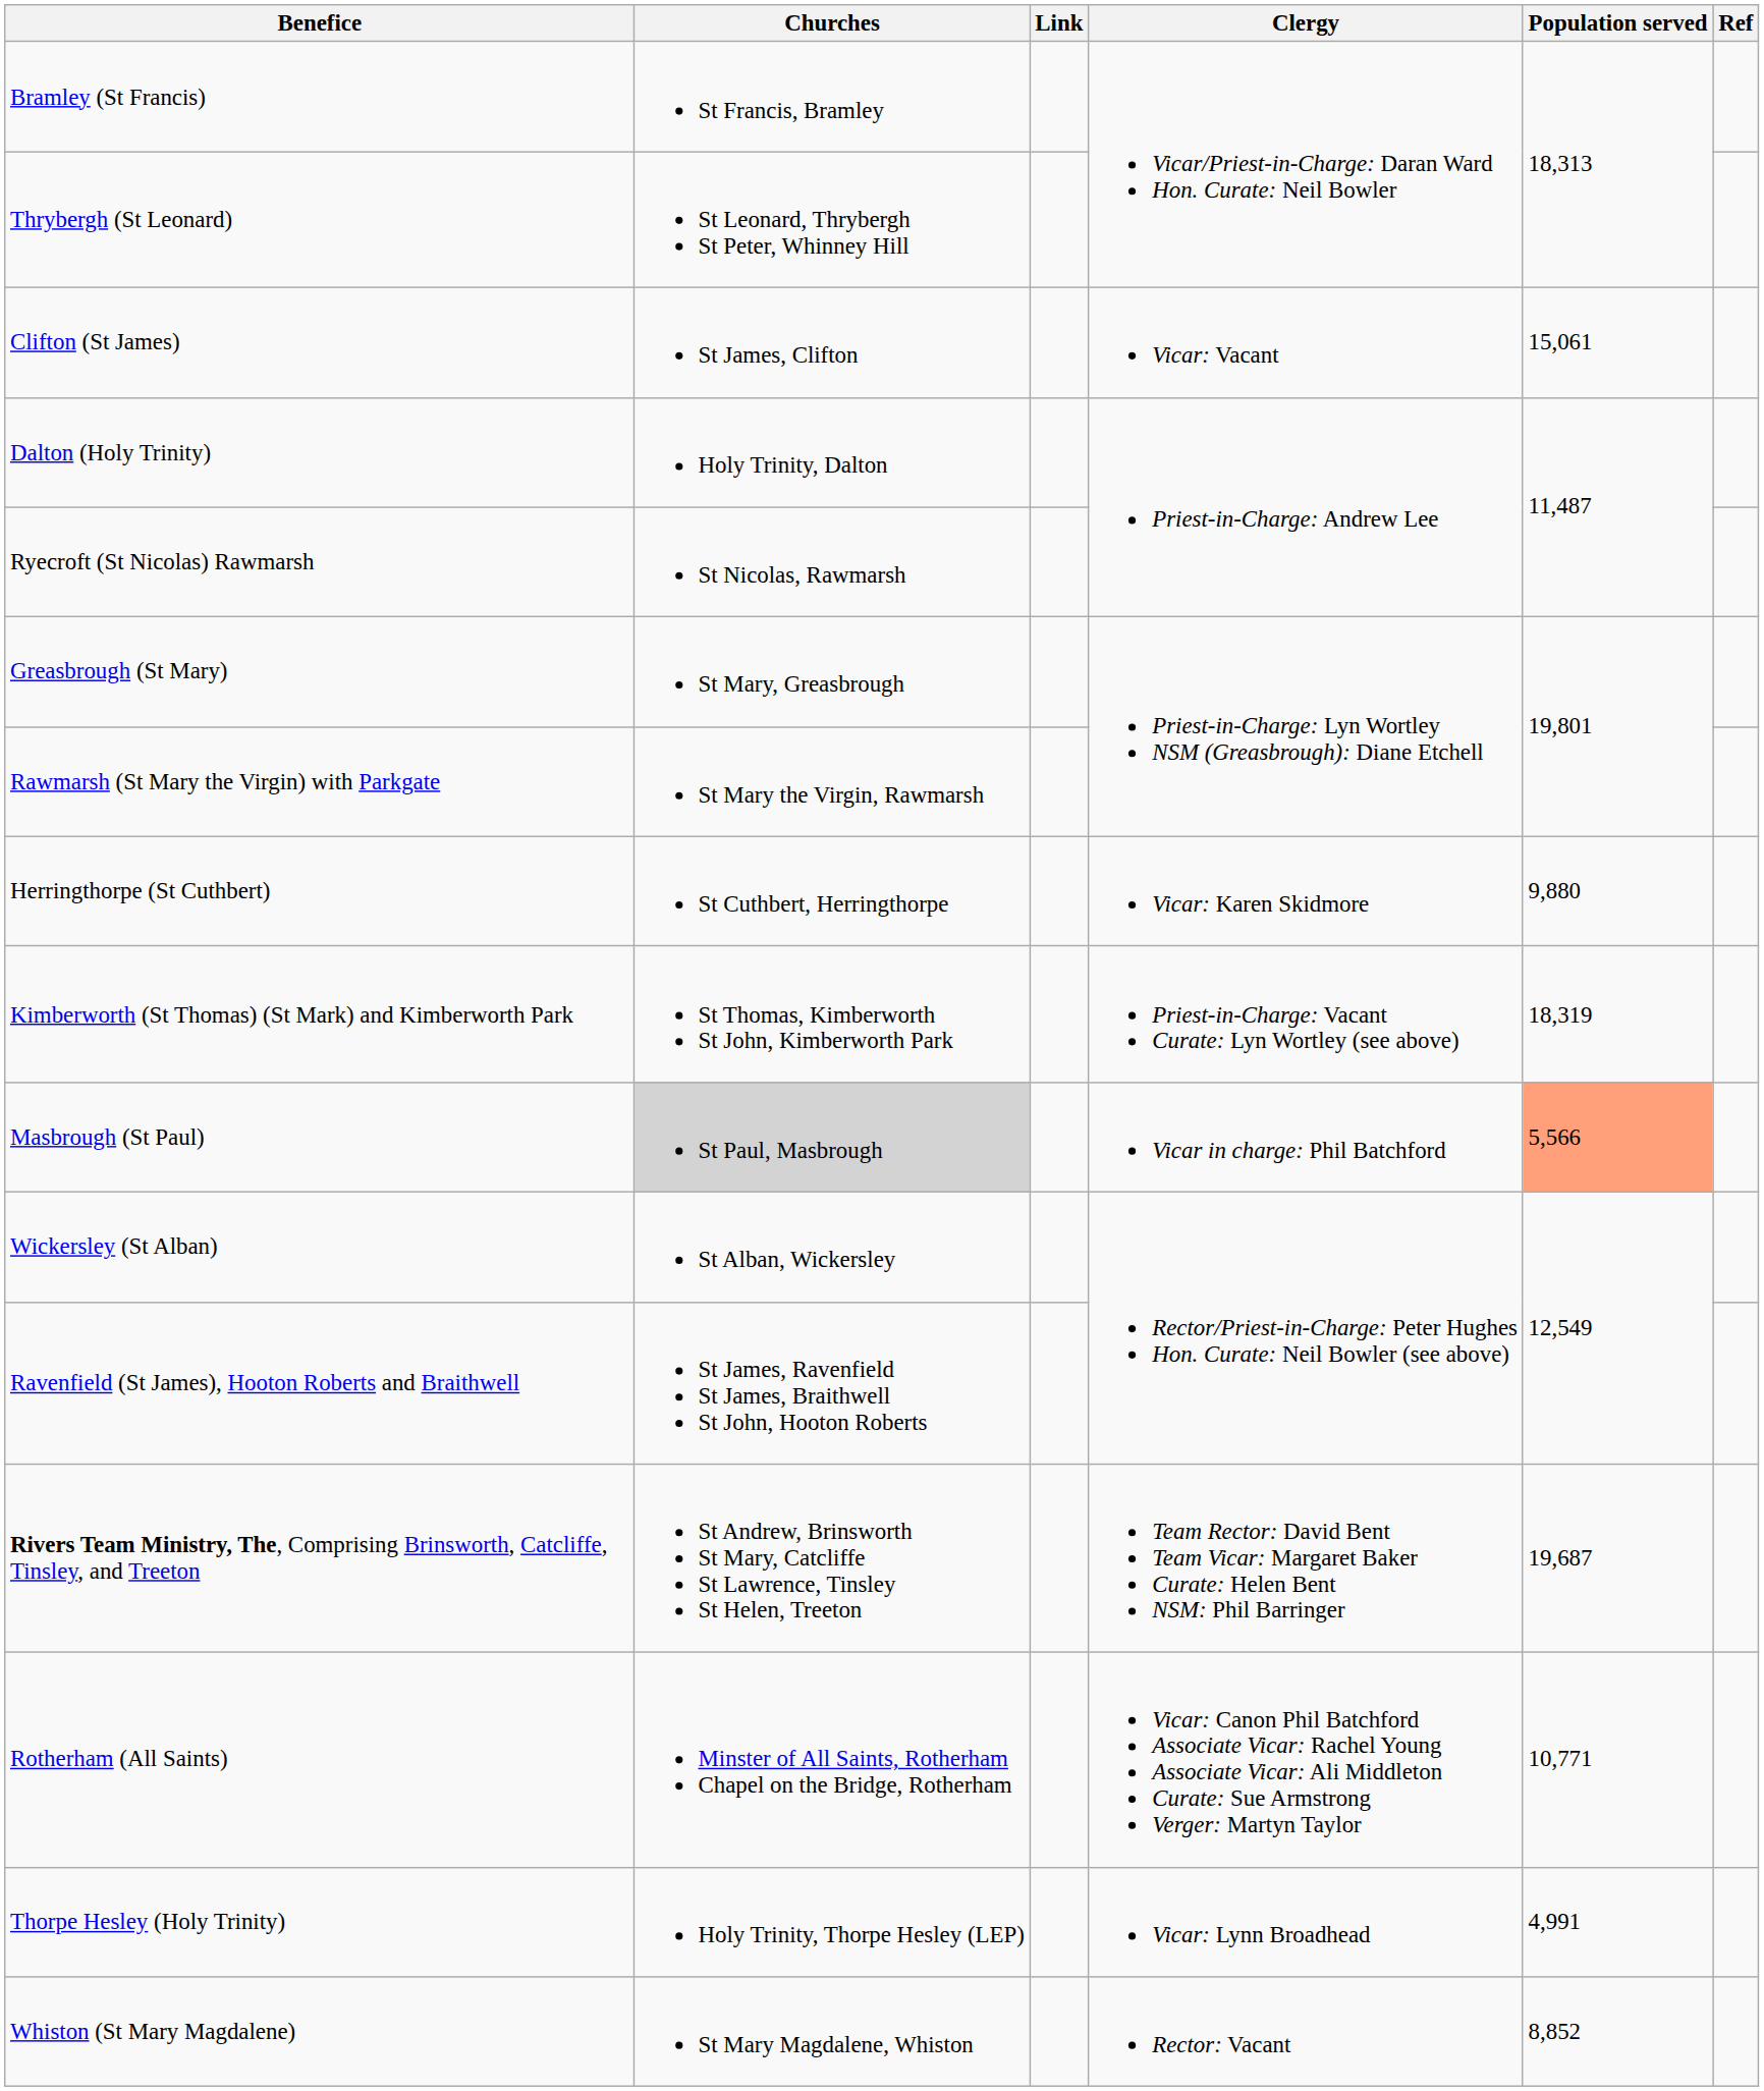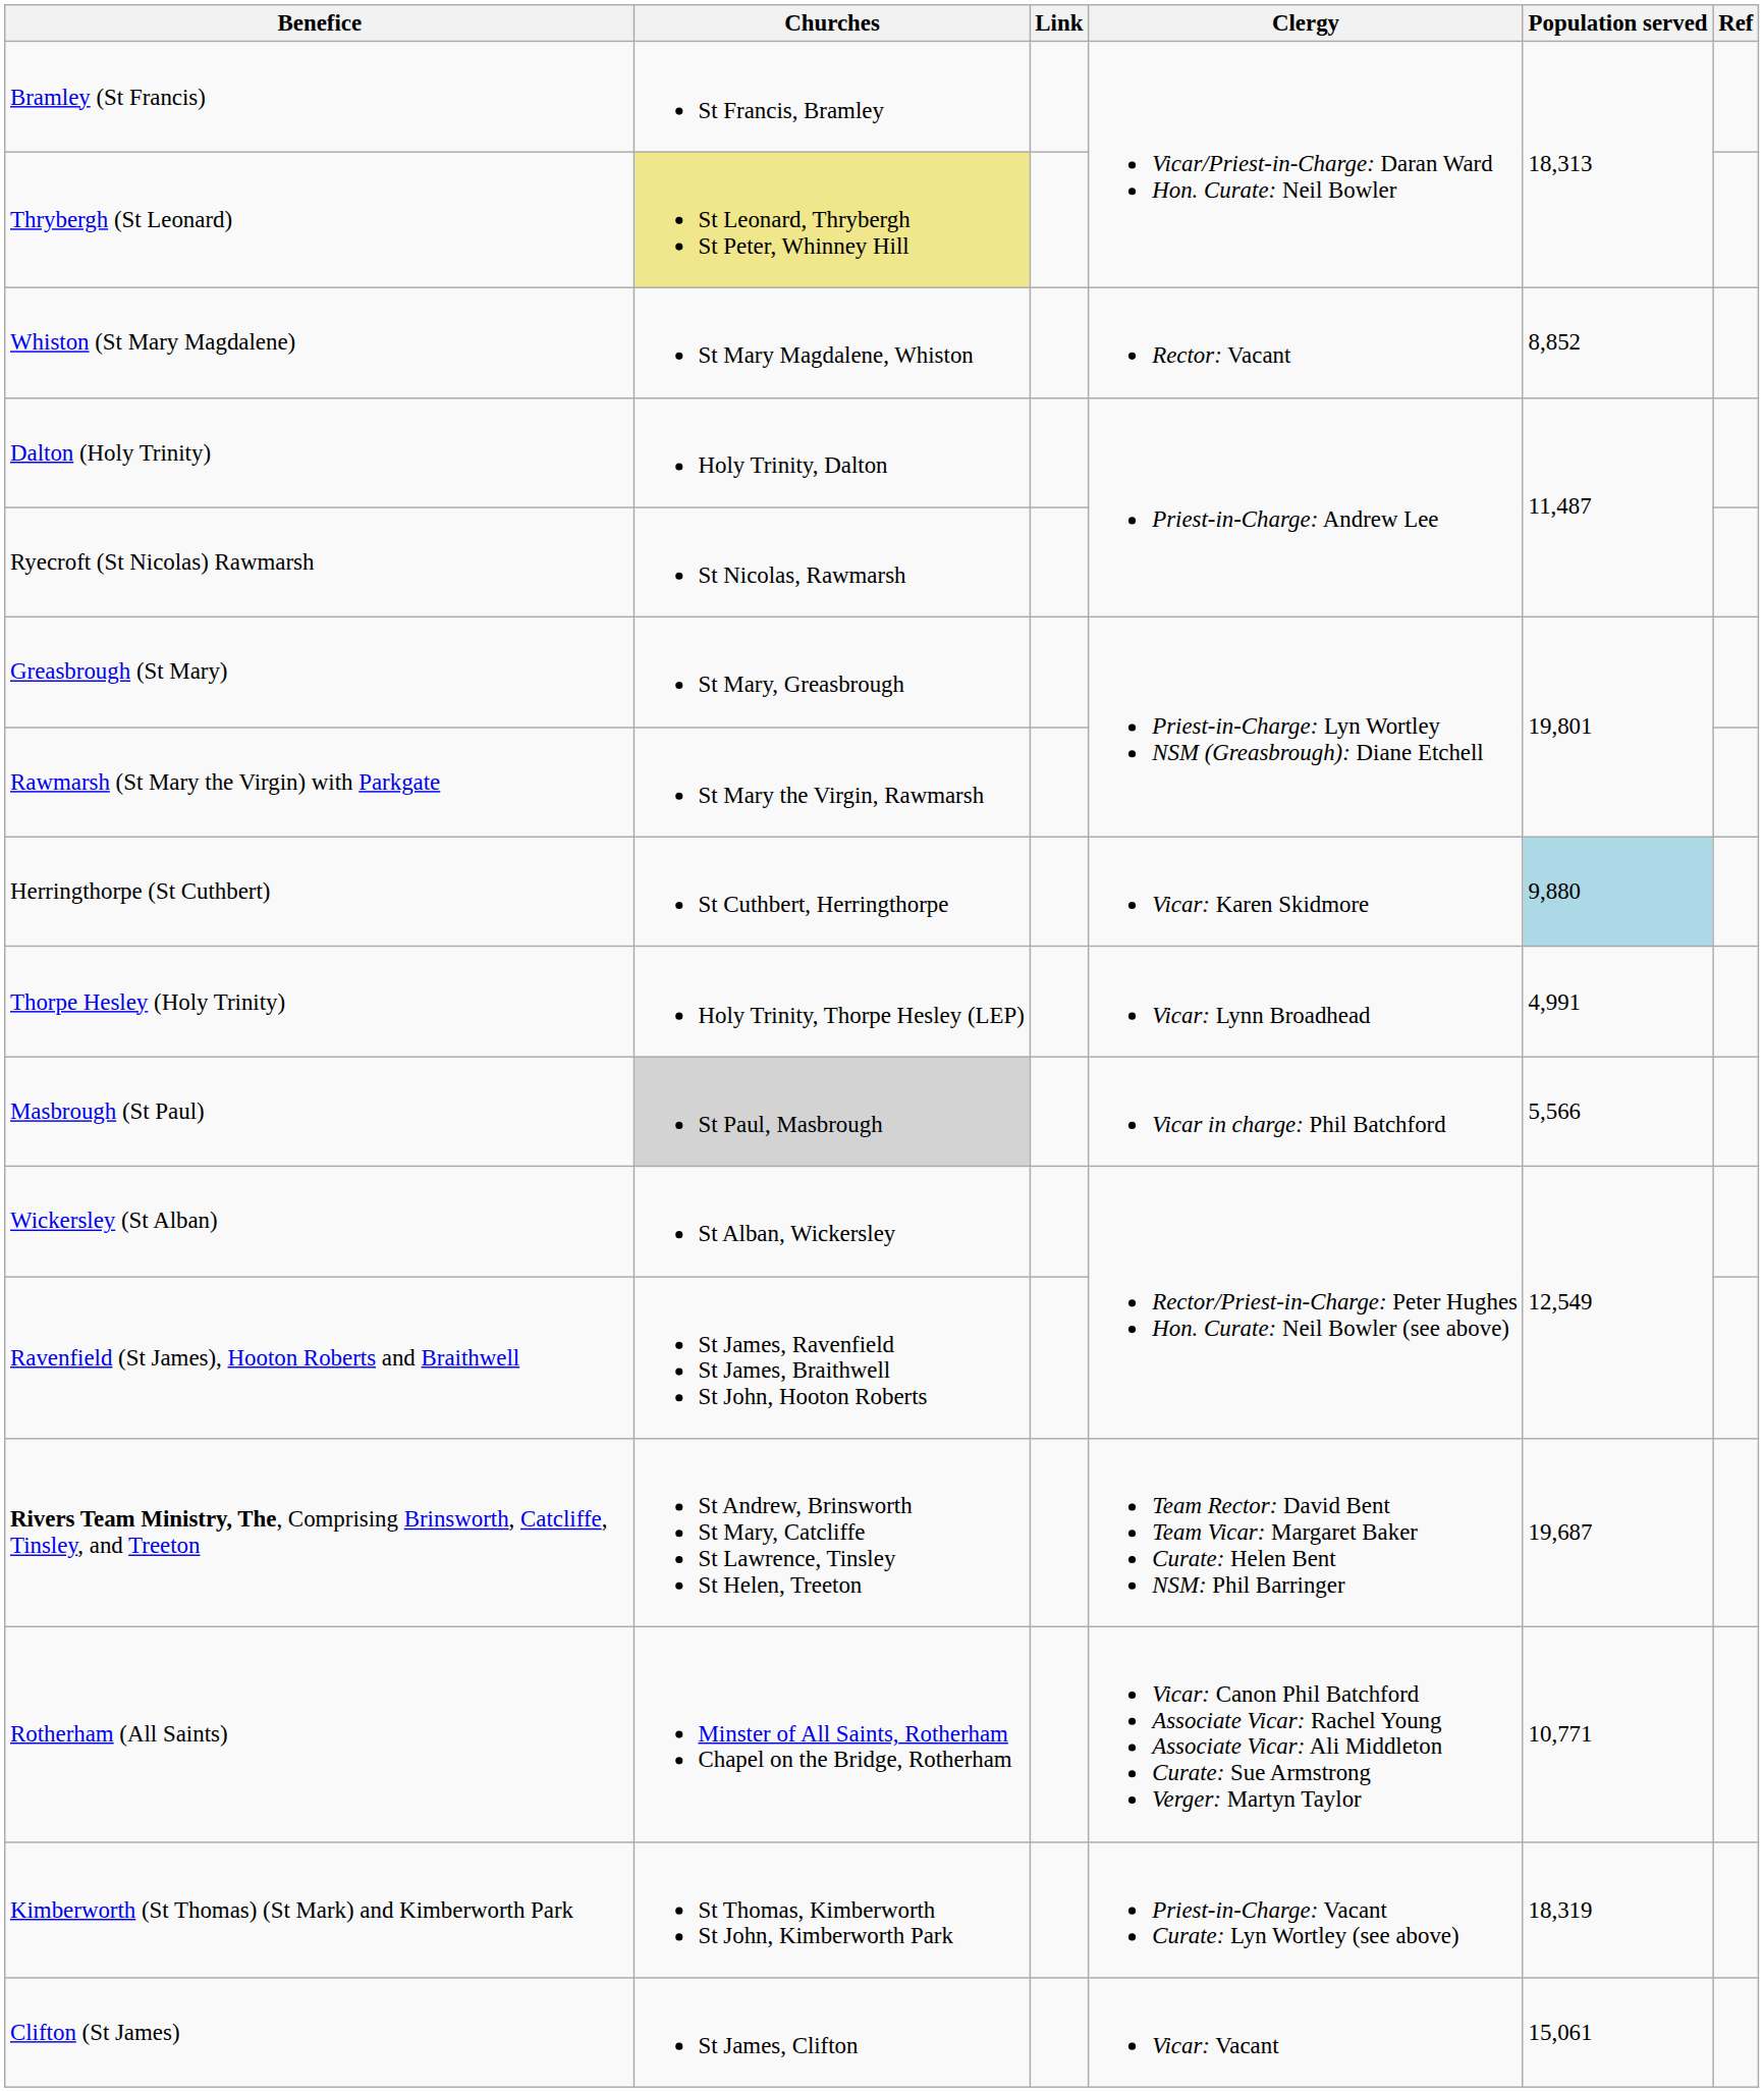 <table class="wikitable">
 <tr>
 <th width="425">Benefice</th>
 <th>Churches</th>
 <th>Link</th>
 <th>Clergy</th>
 <th>Population served</th>
 <th>Ref</th>
 </tr>
 <tr>
 <td><a href='#'>Bramley</a> (St Francis)</td>
 <td><br><ul><li>St Francis, Bramley</li></ul></td>
 <td></td>
 <td rowspan="2"><br><ul><li><em>Vicar/Priest-in-Charge:</em> Daran Ward</li><li><em>Hon. Curate:</em> Neil Bowler</li></ul></td>
 <td rowspan="2">18,313</td>
 <td></td>
 </tr>
 <tr>
 <td><a href='#'>Thrybergh</a> (St Leonard)</td>
-<td><br><ul><li>St Leonard, Thrybergh</li><li>St Peter, Whinney Hill</li></ul></td>
+<td style="background: khaki;"><br><ul><li>St Leonard, Thrybergh</li><li>St Peter, Whinney Hill</li></ul></td>
 <td></td>
 <td></td>
 </tr>
 <tr>
-<td><a href='#'>Clifton</a> (St James)</td>
-<td><br><ul><li>St James, Clifton</li></ul></td>
+<td><a href='#'>Whiston</a> (St Mary Magdalene)</td>
+<td><br><ul><li>St Mary Magdalene, Whiston</li></ul></td>
 <td></td>
-<td><br><ul><li><em>Vicar:</em> Vacant</li></ul></td>
-<td>15,061</td>
+<td><br><ul><li><em>Rector:</em> Vacant</li></ul></td>
+<td>8,852</td>
 <td></td>
 </tr>
 <tr>
 <td><a href='#'>Dalton</a> (Holy Trinity)</td>
 <td><br><ul><li>Holy Trinity, Dalton</li></ul></td>
 <td></td>
 <td rowspan="2"><br><ul><li><em>Priest-in-Charge:</em> Andrew Lee</li></ul></td>
 <td rowspan="2">11,487</td>
 <td></td>
 </tr>
 <tr>
 <td>Ryecroft (St Nicolas) Rawmarsh</td>
 <td><br><ul><li>St Nicolas, Rawmarsh</li></ul></td>
 <td></td>
 <td></td>
 </tr>
 <tr>
 <td><a href='#'>Greasbrough</a> (St Mary)</td>
 <td><br><ul><li>St Mary, Greasbrough</li></ul></td>
 <td></td>
 <td rowspan="2"><br><ul><li><em>Priest-in-Charge:</em> Lyn Wortley</li><li><em>NSM (Greasbrough):</em> Diane Etchell</li></ul></td>
 <td rowspan="2">19,801</td>
 <td></td>
 </tr>
 <tr>
 <td><a href='#'>Rawmarsh</a> (St Mary the Virgin) with <a href='#'>Parkgate</a></td>
 <td><br><ul><li>St Mary the Virgin, Rawmarsh</li></ul></td>
 <td></td>
 <td></td>
 </tr>
 <tr>
 <td>Herringthorpe (St Cuthbert)</td>
 <td><br><ul><li>St Cuthbert, Herringthorpe</li></ul></td>
 <td></td>
 <td><br><ul><li><em>Vicar:</em> Karen Skidmore</li></ul></td>
-<td>9,880</td>
+<td style="background: lightblue;">9,880</td>
 <td></td>
 </tr>
 <tr>
-<td><a href='#'>Kimberworth</a> (St Thomas) (St Mark) and Kimberworth Park</td>
-<td><br><ul><li>St Thomas, Kimberworth</li><li>St John, Kimberworth Park</li></ul></td>
+<td><a href='#'>Thorpe Hesley</a> (Holy Trinity)</td>
+<td><br><ul><li>Holy Trinity, Thorpe Hesley (LEP)</li></ul></td>
 <td></td>
-<td><br><ul><li><em>Priest-in-Charge:</em> Vacant</li><li><em>Curate:</em> Lyn Wortley (see above)</li></ul></td>
-<td>18,319</td>
+<td><br><ul><li><em>Vicar:</em> Lynn Broadhead</li></ul></td>
+<td>4,991</td>
 <td></td>
 </tr>
 <tr>
 <td><a href='#'>Masbrough</a> (St Paul)</td>
 <td style="background: lightgrey;"><br><ul><li>St Paul, Masbrough</li></ul></td>
 <td></td>
 <td><br><ul><li><em>Vicar in charge:</em> Phil Batchford</li></ul></td>
-<td style="background: lightsalmon;">5,566</td>
+<td>5,566</td>
 <td></td>
 </tr>
 <tr>
 <td><a href='#'>Wickersley</a> (St Alban)</td>
 <td><br><ul><li>St Alban, Wickersley</li></ul></td>
 <td></td>
 <td rowspan="2"><br><ul><li><em>Rector/Priest-in-Charge:</em> Peter Hughes</li><li><em>Hon. Curate:</em> Neil Bowler (see above)</li></ul></td>
 <td rowspan="2">12,549</td>
 <td></td>
 </tr>
 <tr>
 <td><a href='#'>Ravenfield</a> (St James), <a href='#'>Hooton Roberts</a> and <a href='#'>Braithwell</a></td>
 <td><br><ul><li>St James, Ravenfield</li><li>St James, Braithwell</li><li>St John, Hooton Roberts</li></ul></td>
 <td></td>
 <td></td>
 </tr>
 <tr>
 <td><strong>Rivers Team Ministry, The</strong>, Comprising <a href='#'>Brinsworth</a>, <a href='#'>Catcliffe</a>, <a href='#'>Tinsley</a>, and <a href='#'>Treeton</a></td>
 <td><br><ul><li>St Andrew, Brinsworth</li><li>St Mary, Catcliffe</li><li>St Lawrence, Tinsley</li><li>St Helen, Treeton</li></ul></td>
 <td></td>
 <td><br><ul><li><em>Team Rector:</em> David Bent</li><li><em>Team Vicar:</em> Margaret Baker</li><li><em>Curate:</em> Helen Bent</li><li><em>NSM:</em> Phil Barringer</li></ul></td>
 <td>19,687</td>
 <td></td>
 </tr>
 <tr>
 <td><a href='#'>Rotherham</a> (All Saints)</td>
 <td><br><ul><li><a href='#'>Minster of All Saints, Rotherham</a></li><li>Chapel on the Bridge, Rotherham</li></ul></td>
 <td></td>
 <td><br><ul><li><em>Vicar:</em> Canon Phil Batchford</li><li><em>Associate Vicar:</em> Rachel Young</li><li><em>Associate Vicar:</em> Ali Middleton</li><li><em>Curate:</em> Sue Armstrong</li><li><em>Verger:</em> Martyn Taylor</li></ul></td>
 <td>10,771</td>
 <td></td>
 </tr>
 <tr>
-<td><a href='#'>Thorpe Hesley</a> (Holy Trinity)</td>
-<td><br><ul><li>Holy Trinity, Thorpe Hesley (LEP)</li></ul></td>
+<td><a href='#'>Kimberworth</a> (St Thomas) (St Mark) and Kimberworth Park</td>
+<td><br><ul><li>St Thomas, Kimberworth</li><li>St John, Kimberworth Park</li></ul></td>
 <td></td>
-<td><br><ul><li><em>Vicar:</em> Lynn Broadhead</li></ul></td>
-<td>4,991</td>
+<td><br><ul><li><em>Priest-in-Charge:</em> Vacant</li><li><em>Curate:</em> Lyn Wortley (see above)</li></ul></td>
+<td>18,319</td>
 <td></td>
 </tr>
 <tr>
-<td><a href='#'>Whiston</a> (St Mary Magdalene)</td>
-<td><br><ul><li>St Mary Magdalene, Whiston</li></ul></td>
+<td><a href='#'>Clifton</a> (St James)</td>
+<td><br><ul><li>St James, Clifton</li></ul></td>
 <td></td>
-<td><br><ul><li><em>Rector:</em> Vacant</li></ul></td>
-<td>8,852</td>
+<td><br><ul><li><em>Vicar:</em> Vacant</li></ul></td>
+<td>15,061</td>
 <td></td>
 </tr>
 </table>
